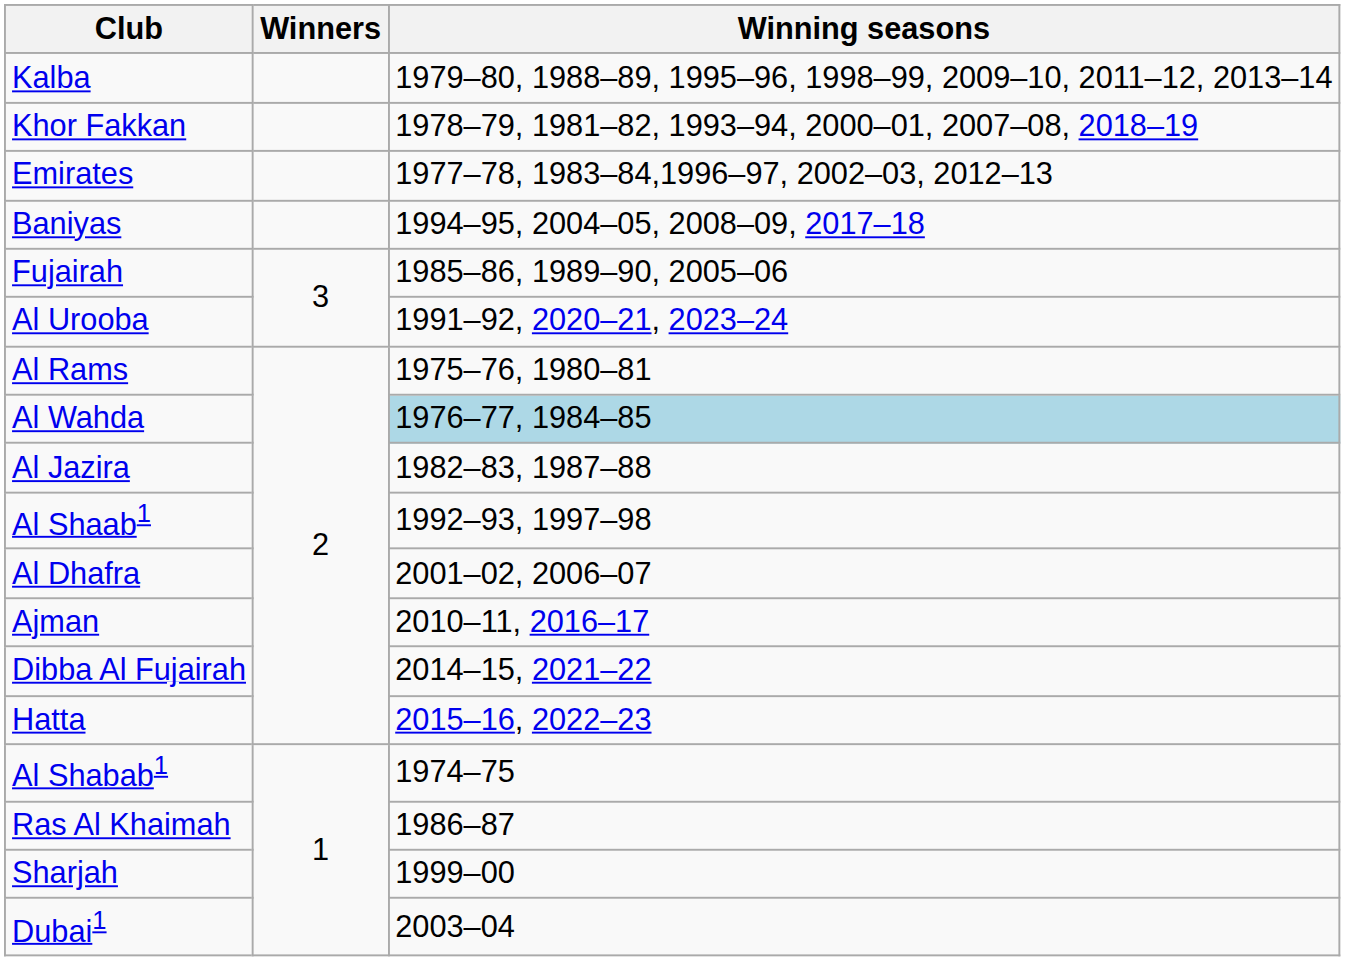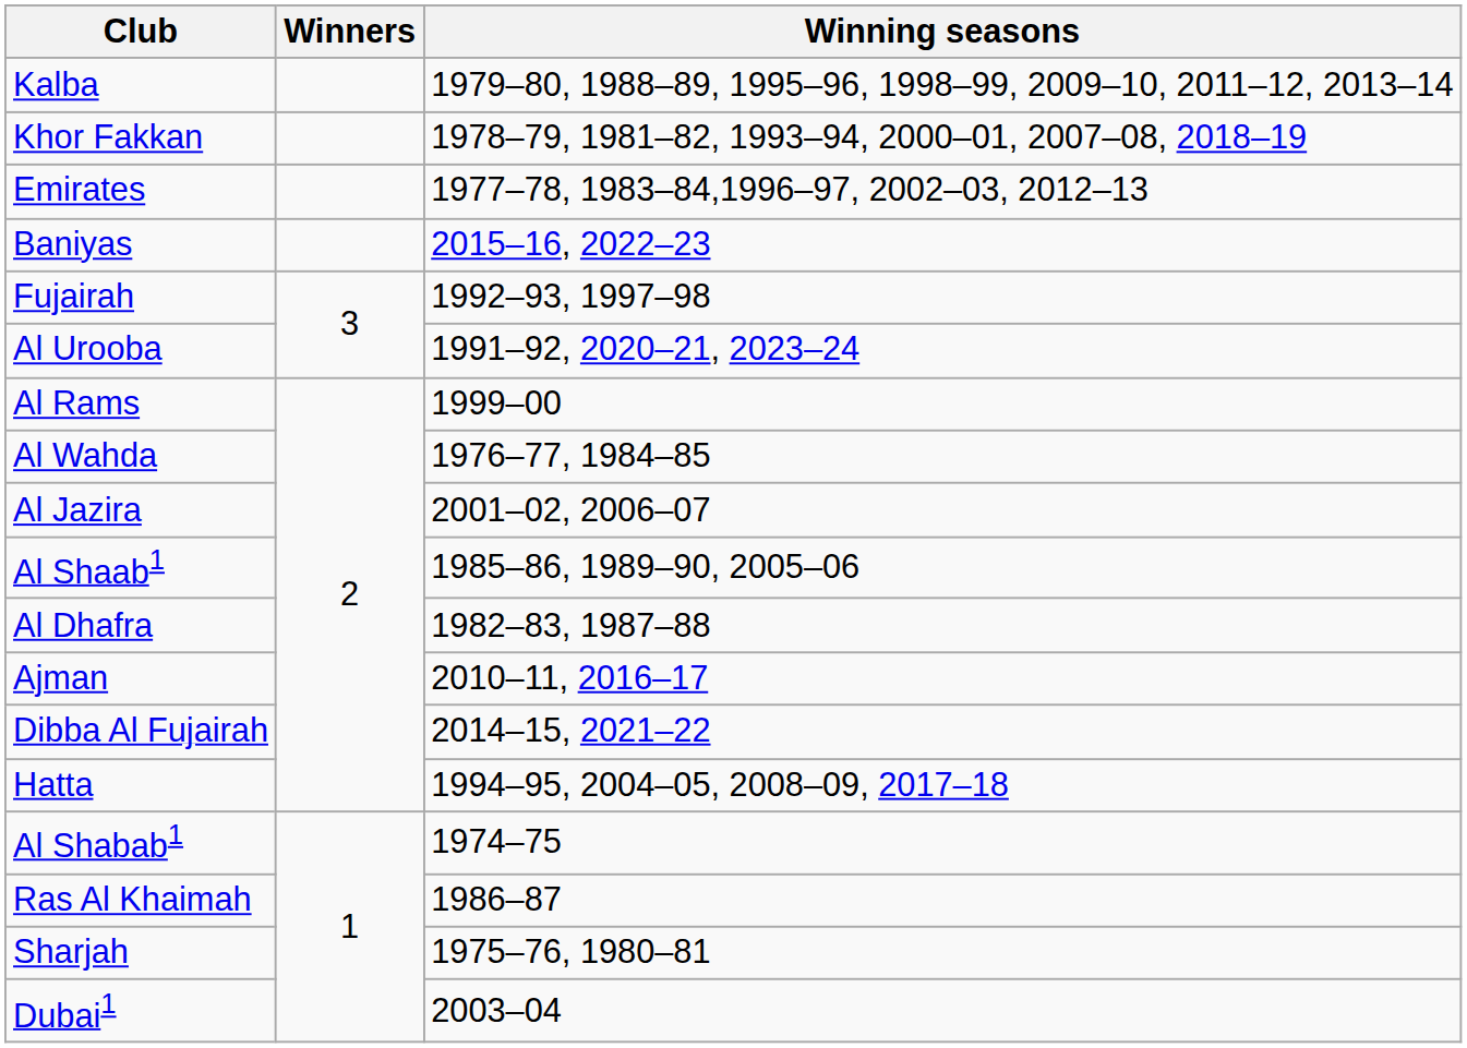 <table class="wikitable">
 <tr>
 <th>Club</th>
 <th>Winners</th>
 <th>Winning seasons</th>
 </tr>
 <tr>
 <td><a href='#'>Kalba</a></td>
 <td></td>
 <td>1979–80, 1988–89, 1995–96, 1998–99, 2009–10, 2011–12, 2013–14</td>
 </tr>
 <tr>
 <td><a href='#'>Khor Fakkan</a></td>
 <td></td>
 <td>1978–79, 1981–82, 1993–94, 2000–01, 2007–08, <a href='#'>2018–19</a></td>
 </tr>
 <tr>
 <td><a href='#'>Emirates</a></td>
 <td></td>
 <td>1977–78, 1983–84,1996–97, 2002–03, 2012–13</td>
 </tr>
 <tr>
 <td><a href='#'>Baniyas</a></td>
 <td></td>
-<td>1994–95, 2004–05, 2008–09, <a href='#'>2017–18</a></td>
+<td><a href='#'>2015–16</a>, <a href='#'>2022–23</a></td>
 </tr>
 <tr>
 <td><a href='#'>Fujairah</a></td>
 <td rowspan=2 style="text-align:center;">3</td>
-<td>1985–86, 1989–90, 2005–06</td>
+<td>1992–93, 1997–98</td>
 </tr>
 <tr>
 <td><a href='#'>Al Urooba</a></td>
 <td>1991–92, <a href='#'>2020–21</a>, <a href='#'>2023–24</a></td>
 </tr>
 <tr>
 <td><a href='#'>Al Rams</a></td>
 <td rowspan=8 style="text-align:center;">2</td>
-<td>1975–76, 1980–81</td>
+<td>1999–00</td>
 </tr>
 <tr>
 <td><a href='#'>Al Wahda</a></td>
-<td style="background: lightblue;">1976–77, 1984–85</td>
+<td>1976–77, 1984–85</td>
 </tr>
 <tr>
 <td><a href='#'>Al Jazira</a></td>
-<td>1982–83, 1987–88</td>
+<td>2001–02, 2006–07</td>
 </tr>
 <tr>
 <td><a href='#'>Al Shaab</a><sup><a href='#'>1</a></sup></td>
-<td>1992–93, 1997–98</td>
+<td>1985–86, 1989–90, 2005–06</td>
 </tr>
 <tr>
 <td><a href='#'>Al Dhafra</a></td>
-<td>2001–02, 2006–07</td>
+<td>1982–83, 1987–88</td>
 </tr>
 <tr>
 <td><a href='#'>Ajman</a></td>
 <td>2010–11, <a href='#'>2016–17</a></td>
 </tr>
 <tr>
 <td><a href='#'>Dibba Al Fujairah</a></td>
 <td>2014–15, <a href='#'>2021–22</a></td>
 </tr>
 <tr>
 <td><a href='#'>Hatta</a></td>
-<td><a href='#'>2015–16</a>, <a href='#'>2022–23</a></td>
+<td>1994–95, 2004–05, 2008–09, <a href='#'>2017–18</a></td>
 </tr>
 <tr>
 <td><a href='#'>Al Shabab</a><sup><a href='#'>1</a></sup></td>
 <td rowspan=5 style="text-align:center;">1</td>
 <td>1974–75</td>
 </tr>
 <tr>
 <td><a href='#'>Ras Al Khaimah</a></td>
 <td>1986–87</td>
 </tr>
 <tr>
 <td><a href='#'>Sharjah</a></td>
-<td>1999–00</td>
+<td>1975–76, 1980–81</td>
 </tr>
 <tr>
 <td><a href='#'>Dubai</a><sup><a href='#'>1</a></sup></td>
 <td>2003–04</td>
 </tr>
 </table>
